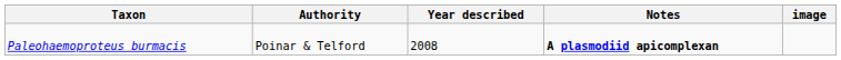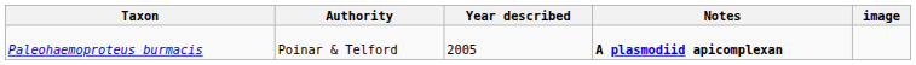 <table class="wikitable sortable" align="center" width="75%">
 <tr>
 <th>Taxon</th>
 <th>Authority</th>
 <th>Year described</th>
 <th>Notes</th>
 <th>image</th>
 </tr>
 <tr>
 <td><br><em><a href='#'>Paleohaemoproteus burmacis</a></em></td>
 <td><br>Poinar & Telford</td>
-<td><br>2008</td>
+<td><br>2005</td>
 <td><strong><br>A <a href='#'>plasmodiid</a> apicomplexan</strong></td>
 <td><br></td>
 </tr>
 </table>
